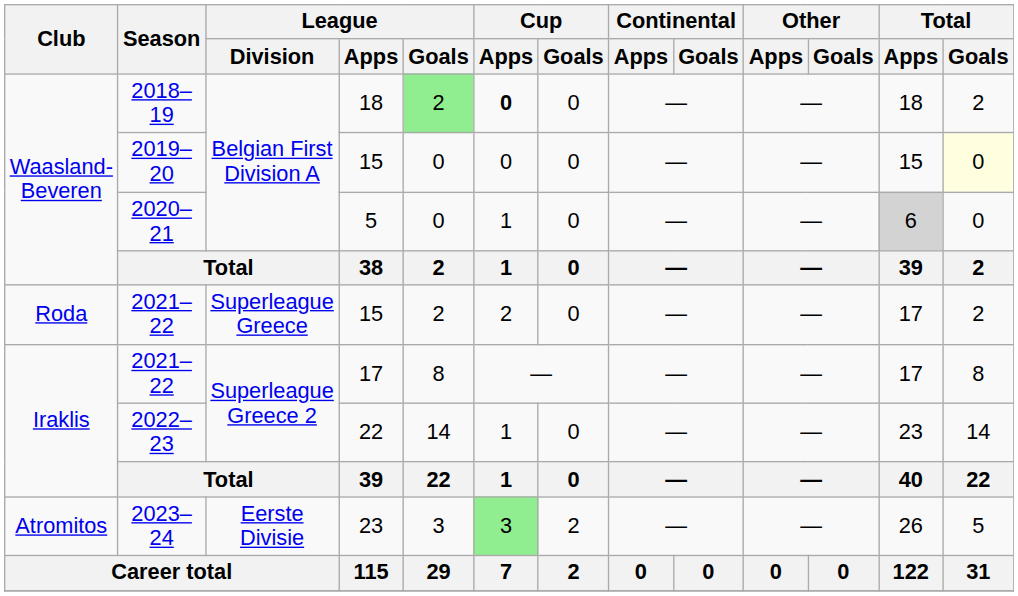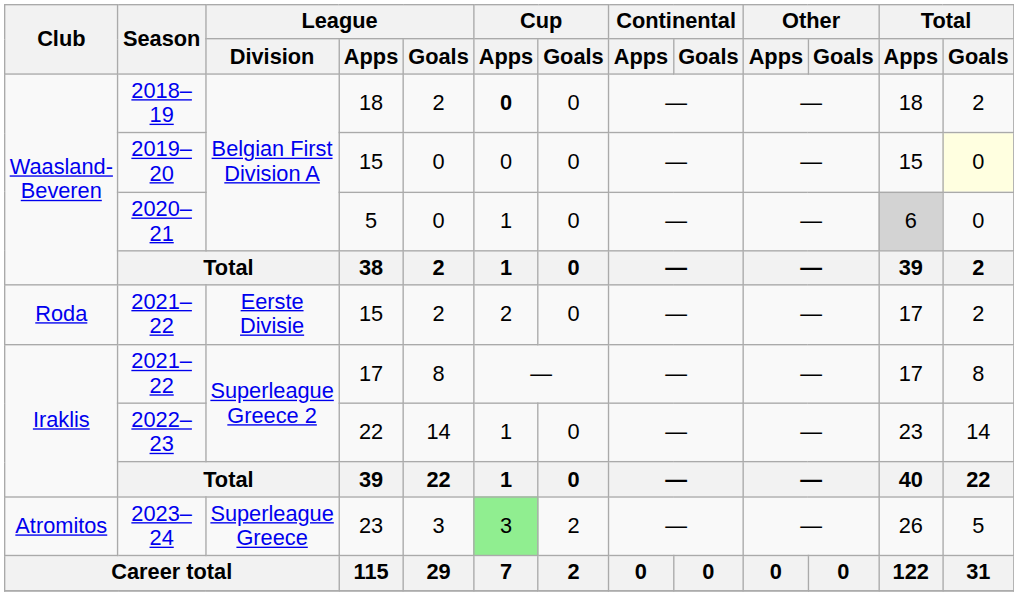 <table class="wikitable" style="text-align: center;">
 <tr>
 <th rowspan=2>Club</th>
 <th rowspan=2>Season</th>
 <th colspan=3>League</th>
 <th colspan=2>Cup</th>
 <th colspan=2>Continental</th>
 <th colspan=2>Other</th>
 <th colspan=2>Total</th>
 </tr>
 <tr>
 <th>Division</th>
 <th>Apps</th>
 <th>Goals</th>
 <th>Apps</th>
 <th>Goals</th>
 <th>Apps</th>
 <th>Goals</th>
 <th>Apps</th>
 <th>Goals</th>
 <th>Apps</th>
 <th>Goals</th>
 </tr>
 <tr>
 <td rowspan="4"><a href='#'>Waasland-Beveren</a></td>
 <td><a href='#'>2018–19</a></td>
 <td rowspan="3"><a href='#'>Belgian First Division A</a></td>
 <td>18</td>
-<td style="background: lightgreen;">2</td>
+<td>2</td>
 <td><strong>0</strong></td>
 <td>0</td>
 <td colspan="2">—</td>
 <td colspan="2">—</td>
 <td>18</td>
 <td>2</td>
 </tr>
 <tr>
 <td><a href='#'>2019–20</a></td>
 <td>15</td>
 <td>0</td>
 <td>0</td>
 <td>0</td>
 <td colspan="2">—</td>
 <td colspan="2">—</td>
 <td>15</td>
 <td style="background: lightyellow;">0</td>
 </tr>
 <tr>
 <td><a href='#'>2020–21</a></td>
 <td>5</td>
 <td>0</td>
 <td>1</td>
 <td>0</td>
 <td colspan="2">—</td>
 <td colspan="2">—</td>
 <td style="background: lightgrey;">6</td>
 <td>0</td>
 </tr>
 <tr>
 <th colspan=2>Total</th>
 <th>38</th>
 <th>2</th>
 <th>1</th>
 <th>0</th>
 <th colspan="2">—</th>
 <th colspan="2">—</th>
 <th>39</th>
 <th>2</th>
 </tr>
 <tr>
 <td><a href='#'>Roda</a></td>
 <td><a href='#'>2021–22</a></td>
-<td><a href='#'>Superleague Greece</a></td>
+<td><a href='#'>Eerste Divisie</a></td>
 <td>15</td>
 <td>2</td>
 <td>2</td>
 <td>0</td>
 <td colspan="2">—</td>
 <td colspan="2">—</td>
 <td>17</td>
 <td>2</td>
 </tr>
 <tr>
 <td rowspan="3"><a href='#'>Iraklis</a></td>
 <td><a href='#'>2021–22</a></td>
 <td rowspan="2"><a href='#'>Superleague Greece 2</a></td>
 <td>17</td>
 <td>8</td>
 <td colspan="2">—</td>
 <td colspan="2">—</td>
 <td colspan="2">—</td>
 <td>17</td>
 <td>8</td>
 </tr>
 <tr>
 <td><a href='#'>2022–23</a></td>
 <td>22</td>
 <td>14</td>
 <td>1</td>
 <td>0</td>
 <td colspan="2">—</td>
 <td colspan="2">—</td>
 <td>23</td>
 <td>14</td>
 </tr>
 <tr>
 <th colspan=2>Total</th>
 <th>39</th>
 <th>22</th>
 <th>1</th>
 <th>0</th>
 <th colspan="2">—</th>
 <th colspan="2">—</th>
 <th>40</th>
 <th>22</th>
 </tr>
 <tr>
 <td><a href='#'>Atromitos</a></td>
 <td><a href='#'>2023–24</a></td>
-<td><a href='#'>Eerste Divisie</a></td>
+<td><a href='#'>Superleague Greece</a></td>
 <td>23</td>
 <td>3</td>
 <td style="background: lightgreen;">3</td>
 <td>2</td>
 <td colspan="2">—</td>
 <td colspan="2">—</td>
 <td>26</td>
 <td>5</td>
 </tr>
 <tr>
 <th colspan="3">Career total</th>
 <th>115</th>
 <th>29</th>
 <th>7</th>
 <th>2</th>
 <th>0</th>
 <th>0</th>
 <th>0</th>
 <th>0</th>
 <th>122</th>
 <th>31</th>
 </tr>
 <tr>
 </tr>
 </table>
